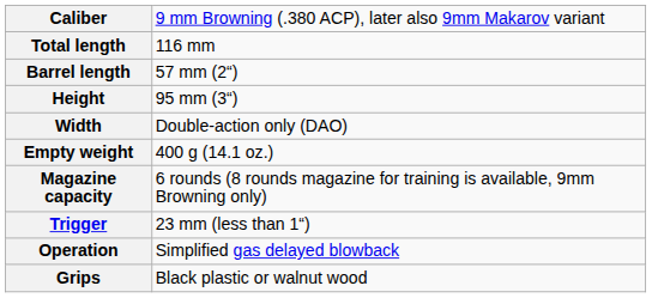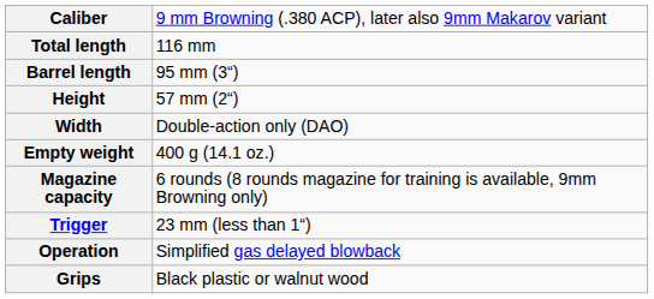 <table class=wikitable>
 <tr>
 <th>Caliber</th>
 <td><a href='#'>9 mm Browning</a> (.380 ACP), later also <a href='#'>9mm Makarov</a> variant</td>
 </tr>
 <tr>
 <th>Total length</th>
 <td>116 mm</td>
 </tr>
 <tr>
 <th>Barrel length</th>
-<td>57 mm  (2“)</td>
+<td>95 mm (3“)</td>
 </tr>
 <tr>
 <th>Height</th>
-<td>95 mm (3“)</td>
+<td>57 mm  (2“)</td>
 </tr>
 <tr>
 <th>Width</th>
 <td>Double-action only (DAO)</td>
 </tr>
 <tr>
 <th>Empty weight</th>
 <td>400 g (14.1 oz.)</td>
 </tr>
 <tr>
 <th>Magazine capacity</th>
 <td>6 rounds (8 rounds magazine for training is available, 9mm Browning only)</td>
 </tr>
 <tr>
 <th><a href='#'>Trigger</a></th>
 <td>23 mm (less than 1“)</td>
 </tr>
 <tr>
 <th>Operation</th>
 <td>Simplified <a href='#'>gas delayed blowback</a></td>
 </tr>
 <tr>
 <th>Grips</th>
 <td>Black plastic or walnut wood</td>
 </tr>
 </table>
